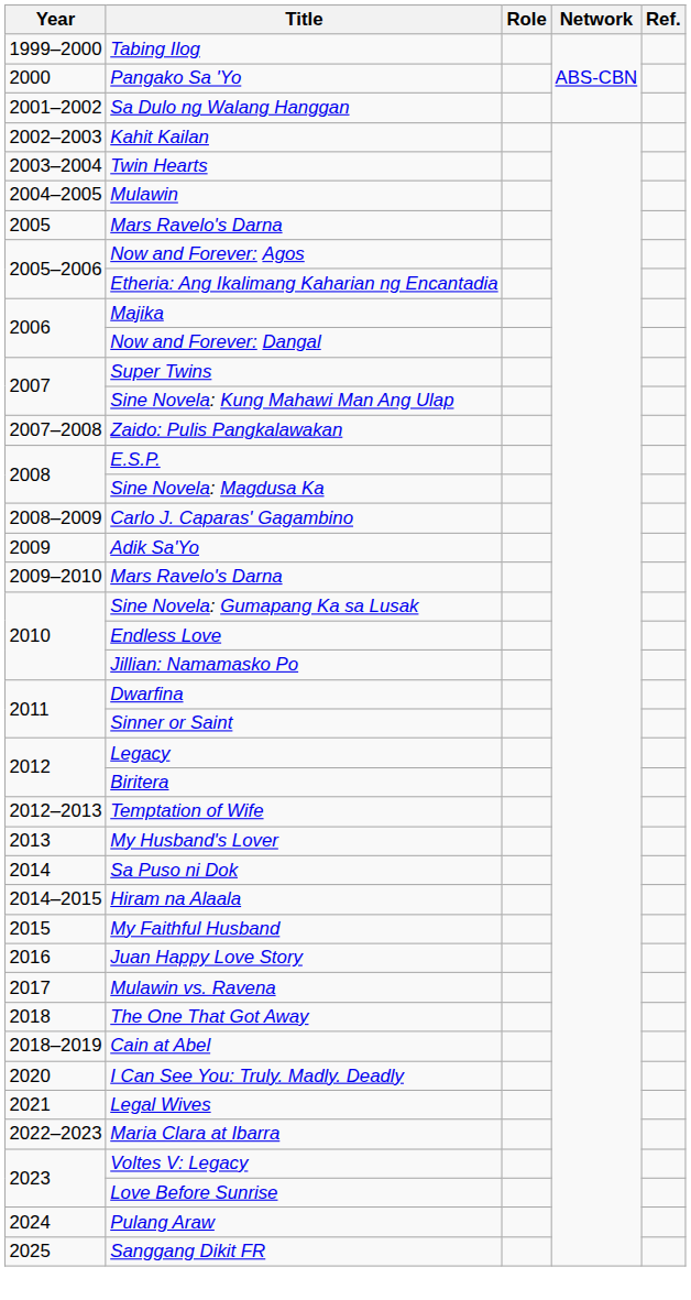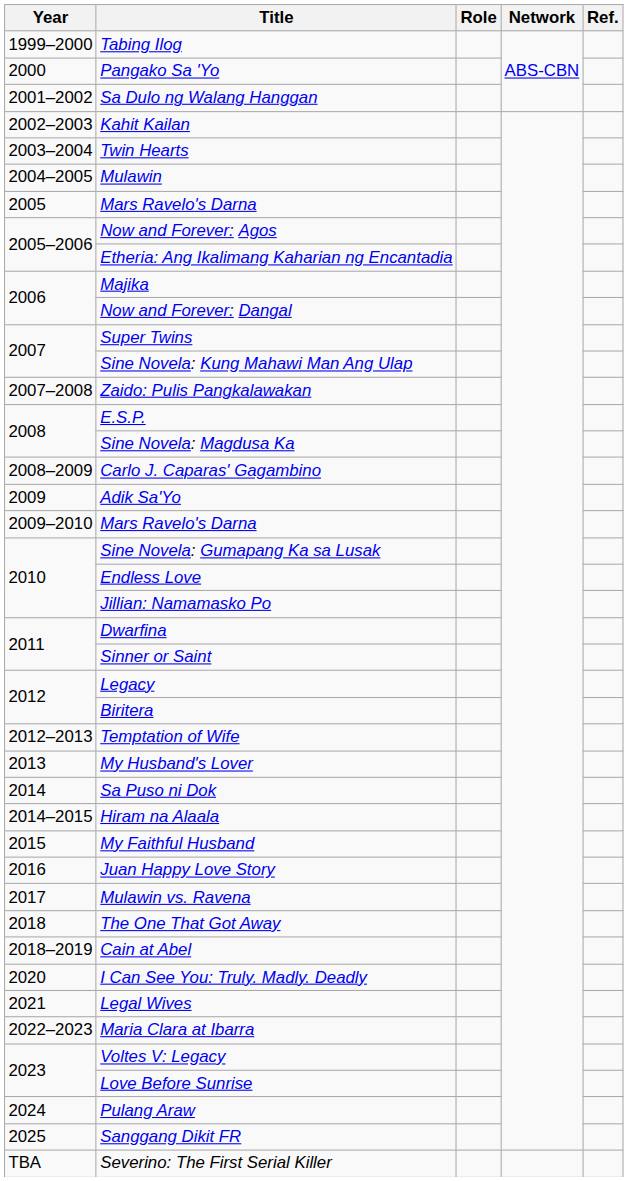 <table class="wikitable sortable">
 <tr>
 <th>Year</th>
 <th>Title</th>
 <th class="unsortable">Role</th>
 <th class="unsortable">Network</th>
 <th class="unsortable">Ref.</th>
 </tr>
 <tr>
 <td>1999–2000</td>
 <td><em><a href='#'>Tabing Ilog</a></em></td>
 <td></td>
 <td rowspan="3"><a href='#'>ABS-CBN</a></td>
 <td></td>
 </tr>
 <tr>
 <td>2000</td>
 <td><em><a href='#'>Pangako Sa 'Yo</a></em></td>
 <td></td>
 <td></td>
 </tr>
 <tr>
 <td>2001–2002</td>
 <td><em><a href='#'>Sa Dulo ng Walang Hanggan</a></em></td>
 <td></td>
 <td></td>
 </tr>
 <tr>
 <td>2002–2003</td>
 <td><em><a href='#'>Kahit Kailan</a></em></td>
 <td></td>
 <td rowspan="39"></td>
 <td></td>
 </tr>
 <tr>
 <td>2003–2004</td>
 <td><em><a href='#'>Twin Hearts</a></em></td>
 <td></td>
 <td></td>
 </tr>
 <tr>
 <td>2004–2005</td>
 <td><em><a href='#'>Mulawin</a></em></td>
 <td></td>
 <td></td>
 </tr>
 <tr>
 <td>2005</td>
 <td><em><a href='#'>Mars Ravelo's Darna</a></em></td>
 <td></td>
 <td></td>
 </tr>
 <tr>
 <td rowspan="2">2005–2006</td>
 <td><em><a href='#'>Now and Forever:</a></em> <em><a href='#'>Agos</a></em></td>
 <td></td>
 <td></td>
 </tr>
 <tr>
 <td><em><a href='#'>Etheria: Ang Ikalimang Kaharian ng Encantadia</a></em></td>
 <td></td>
 <td></td>
 </tr>
 <tr>
 <td rowspan="2">2006</td>
 <td><em><a href='#'>Majika</a></em></td>
 <td></td>
 <td></td>
 </tr>
 <tr>
 <td><em><a href='#'>Now and Forever:</a></em> <em><a href='#'>Dangal</a></em></td>
 <td></td>
 <td></td>
 </tr>
 <tr>
 <td rowspan="2">2007</td>
 <td><em><a href='#'>Super Twins</a></em></td>
 <td></td>
 <td></td>
 </tr>
 <tr>
 <td><em><a href='#'>Sine Novela</a>:</em> <em><a href='#'>Kung Mahawi Man Ang Ulap</a></em></td>
 <td></td>
 <td></td>
 </tr>
 <tr>
 <td>2007–2008</td>
 <td><em><a href='#'>Zaido: Pulis Pangkalawakan</a></em></td>
 <td></td>
 <td></td>
 </tr>
 <tr>
 <td rowspan="2">2008</td>
 <td><em><a href='#'>E.S.P.</a></em></td>
 <td></td>
 <td></td>
 </tr>
 <tr>
 <td><em><a href='#'>Sine Novela</a>:</em> <em><a href='#'>Magdusa Ka</a></em></td>
 <td></td>
 <td></td>
 </tr>
 <tr>
 <td>2008–2009</td>
 <td><em><a href='#'>Carlo J. Caparas' Gagambino</a></em></td>
 <td></td>
 <td></td>
 </tr>
 <tr>
 <td>2009</td>
 <td><em><a href='#'>Adik Sa'Yo</a></em></td>
 <td></td>
 <td></td>
 </tr>
 <tr>
 <td>2009–2010</td>
 <td><em><a href='#'>Mars Ravelo's Darna</a></em></td>
 <td></td>
 <td></td>
 </tr>
 <tr>
 <td rowspan="3">2010</td>
 <td><em><a href='#'>Sine Novela</a>:</em> <em><a href='#'>Gumapang Ka sa Lusak</a></em></td>
 <td></td>
 <td></td>
 </tr>
 <tr>
 <td><em><a href='#'>Endless Love</a></em></td>
 <td></td>
 <td></td>
 </tr>
 <tr>
 <td><em><a href='#'>Jillian: Namamasko Po</a></em></td>
 <td></td>
 <td></td>
 </tr>
 <tr>
 <td rowspan="2">2011</td>
 <td><em><a href='#'>Dwarfina</a></em></td>
 <td></td>
 <td></td>
 </tr>
 <tr>
 <td><em><a href='#'>Sinner or Saint</a></em></td>
 <td></td>
 <td></td>
 </tr>
 <tr>
 <td rowspan="2">2012</td>
 <td><em><a href='#'>Legacy</a></em></td>
 <td></td>
 <td></td>
 </tr>
 <tr>
 <td><em><a href='#'>Biritera</a></em></td>
 <td></td>
 <td></td>
 </tr>
 <tr>
 <td>2012–2013</td>
 <td><em><a href='#'>Temptation of Wife</a></em></td>
 <td></td>
 <td></td>
 </tr>
 <tr>
 <td>2013</td>
 <td><em><a href='#'>My Husband's Lover</a></em></td>
 <td></td>
 <td></td>
 </tr>
 <tr>
 <td>2014</td>
 <td><em><a href='#'>Sa Puso ni Dok</a></em></td>
 <td></td>
 <td></td>
 </tr>
 <tr>
 <td>2014–2015</td>
 <td><em><a href='#'>Hiram na Alaala</a></em></td>
 <td></td>
 <td></td>
 </tr>
 <tr>
 <td>2015</td>
 <td><em><a href='#'>My Faithful Husband</a></em></td>
 <td></td>
 <td></td>
 </tr>
 <tr>
 <td>2016</td>
 <td><em><a href='#'>Juan Happy Love Story</a></em></td>
 <td></td>
 <td></td>
 </tr>
 <tr>
 <td>2017</td>
 <td><em><a href='#'>Mulawin vs. Ravena</a></em></td>
 <td></td>
 <td></td>
 </tr>
 <tr>
 <td>2018</td>
 <td><em><a href='#'>The One That Got Away</a></em></td>
 <td></td>
 <td></td>
 </tr>
 <tr>
 <td>2018–2019</td>
 <td><em><a href='#'>Cain at Abel</a></em></td>
 <td></td>
 <td></td>
 </tr>
 <tr>
 <td>2020</td>
 <td><em><a href='#'>I Can See You: Truly. Madly. Deadly</a></em></td>
 <td></td>
 <td></td>
 </tr>
 <tr>
 <td>2021</td>
 <td><em><a href='#'>Legal Wives</a></em></td>
 <td></td>
 <td></td>
 </tr>
 <tr>
 <td>2022–2023</td>
 <td><em><a href='#'>Maria Clara at Ibarra</a></em></td>
 <td></td>
 <td></td>
 </tr>
 <tr>
 <td rowspan="2">2023</td>
 <td><em><a href='#'>Voltes V: Legacy</a></em></td>
 <td></td>
 <td></td>
 </tr>
 <tr>
 <td><em><a href='#'>Love Before Sunrise</a></em></td>
 <td></td>
 <td></td>
 </tr>
 <tr>
 <td>2024</td>
 <td><em><a href='#'>Pulang Araw</a></em></td>
 <td></td>
 <td></td>
 </tr>
 <tr>
 <td>2025</td>
 <td><em><a href='#'>Sanggang Dikit FR</a></em></td>
 <td></td>
 <td></td>
 </tr>
+<tr>
+<td>TBA</td>
+<td><em>Severino: The First Serial Killer</em></td>
+<td></td>
+<td></td>
+<td></td>
+</tr>
 </table>
